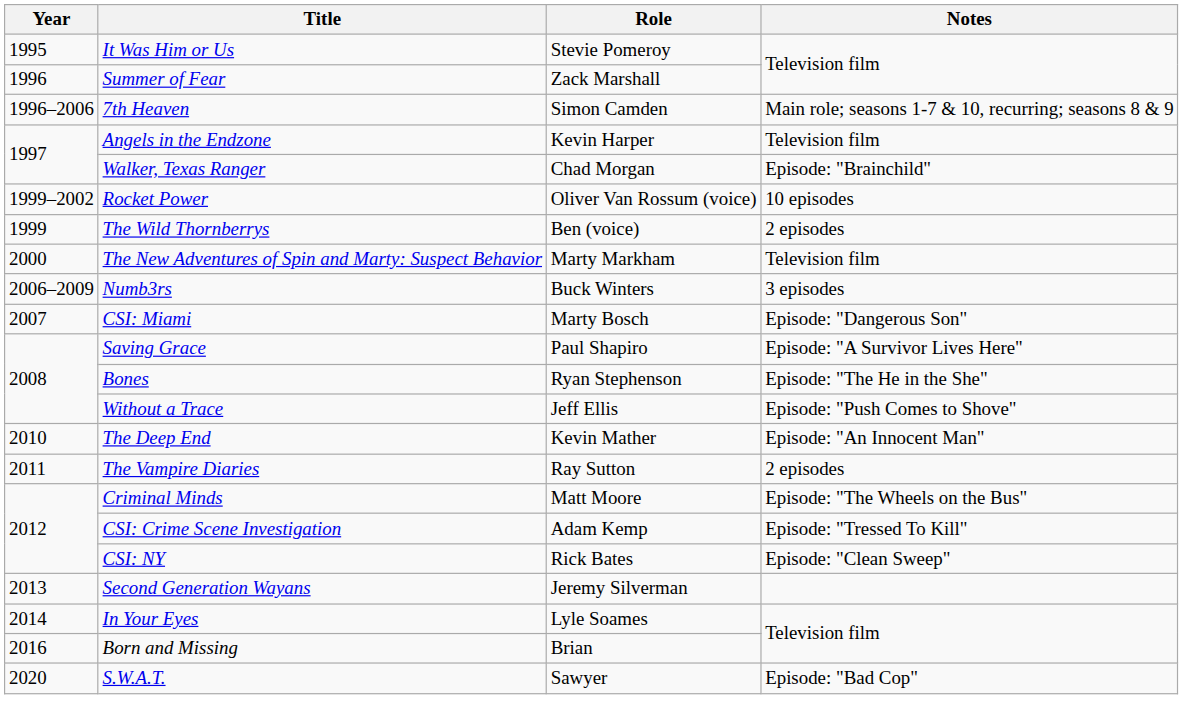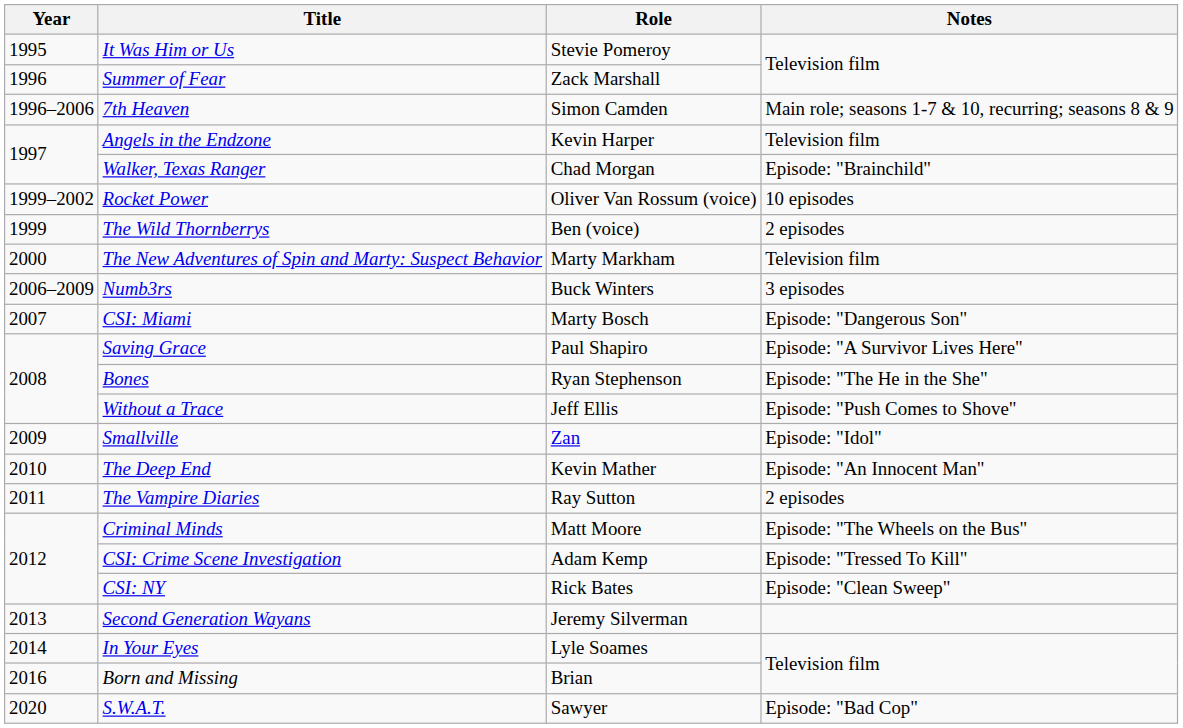 <table class="wikitable sortable">
 <tr>
 <th>Year</th>
 <th>Title</th>
 <th>Role</th>
 <th class="unsortable">Notes</th>
 </tr>
 <tr>
 <td>1995</td>
 <td><em><a href='#'>It Was Him or Us</a></em></td>
 <td>Stevie Pomeroy</td>
 <td rowspan=2>Television film</td>
 </tr>
 <tr>
 <td>1996</td>
 <td><em><a href='#'>Summer of Fear</a></em></td>
 <td>Zack Marshall</td>
 </tr>
 <tr>
 <td>1996–2006</td>
 <td><em><a href='#'>7th Heaven</a></em></td>
 <td>Simon Camden</td>
 <td>Main role; seasons 1-7 & 10, recurring; seasons 8 & 9</td>
 </tr>
 <tr>
 <td rowspan=2>1997</td>
 <td><em><a href='#'>Angels in the Endzone</a></em></td>
 <td>Kevin Harper</td>
 <td>Television film</td>
 </tr>
 <tr>
 <td><em><a href='#'>Walker, Texas Ranger</a></em></td>
 <td>Chad Morgan</td>
 <td>Episode: "Brainchild"</td>
 </tr>
 <tr>
 <td>1999–2002</td>
 <td><em><a href='#'>Rocket Power</a></em></td>
 <td>Oliver Van Rossum (voice)</td>
 <td>10 episodes</td>
 </tr>
 <tr>
 <td>1999</td>
 <td><em><a href='#'>The Wild Thornberrys</a></em></td>
 <td>Ben (voice)</td>
 <td>2 episodes</td>
 </tr>
 <tr>
 <td>2000</td>
 <td><em><a href='#'>The New Adventures of Spin and Marty: Suspect Behavior</a></em></td>
 <td>Marty Markham</td>
 <td>Television film</td>
 </tr>
 <tr>
 <td>2006–2009</td>
 <td><em><a href='#'>Numb3rs</a></em></td>
 <td>Buck Winters</td>
 <td>3 episodes</td>
 </tr>
 <tr>
 <td>2007</td>
 <td><em><a href='#'>CSI: Miami</a></em></td>
 <td>Marty Bosch</td>
 <td>Episode: "Dangerous Son"</td>
 </tr>
 <tr>
 <td rowspan=3>2008</td>
 <td><em><a href='#'>Saving Grace</a></em></td>
 <td>Paul Shapiro</td>
 <td>Episode: "A Survivor Lives Here"</td>
 </tr>
 <tr>
 <td><em><a href='#'>Bones</a></em></td>
 <td>Ryan Stephenson</td>
 <td>Episode: "The He in the She"</td>
 </tr>
 <tr>
 <td><em><a href='#'>Without a Trace</a></em></td>
 <td>Jeff Ellis</td>
 <td>Episode: "Push Comes to Shove"</td>
 </tr>
 <tr>
+<td>2009</td>
+<td><em><a href='#'>Smallville</a></em></td>
+<td><a href='#'>Zan</a></td>
+<td>Episode: "Idol"</td>
+</tr>
+<tr>
 <td>2010</td>
 <td><em><a href='#'>The Deep End</a></em></td>
 <td>Kevin Mather</td>
 <td>Episode: "An Innocent Man"</td>
 </tr>
 <tr>
 <td>2011</td>
 <td><em><a href='#'>The Vampire Diaries</a></em></td>
 <td>Ray Sutton</td>
 <td>2 episodes</td>
 </tr>
 <tr>
 <td rowspan=3>2012</td>
 <td><em><a href='#'>Criminal Minds</a></em></td>
 <td>Matt Moore</td>
 <td>Episode: "The Wheels on the Bus"</td>
 </tr>
 <tr>
 <td><em><a href='#'>CSI: Crime Scene Investigation</a></em></td>
 <td>Adam Kemp</td>
 <td>Episode: "Tressed To Kill"</td>
 </tr>
 <tr>
 <td><em><a href='#'>CSI: NY</a></em></td>
 <td>Rick Bates</td>
 <td>Episode: "Clean Sweep"</td>
 </tr>
 <tr>
 <td>2013</td>
 <td><em><a href='#'>Second Generation Wayans</a></em></td>
 <td>Jeremy Silverman</td>
 <td></td>
 </tr>
 <tr>
 <td>2014</td>
 <td><em><a href='#'>In Your Eyes</a></em></td>
 <td>Lyle Soames</td>
 <td rowspan=2>Television film</td>
 </tr>
 <tr>
 <td>2016</td>
 <td><em>Born and Missing</em></td>
 <td>Brian</td>
 </tr>
 <tr>
 <td>2020</td>
 <td><em><a href='#'>S.W.A.T.</a></em></td>
 <td>Sawyer</td>
 <td>Episode: "Bad Cop"</td>
 </tr>
 </table>
